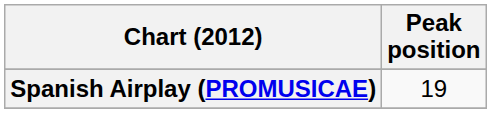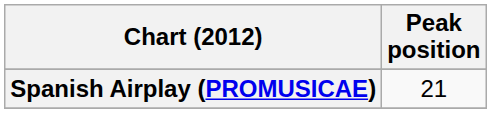 <table class="wikitable sortable plainrowheaders" style="text-align:center">
 <tr>
 <th scope="col">Chart (2012)</th>
 <th scope="col">Peak<br>position</th>
 </tr>
 <tr>
 </tr>
 <tr>
 </tr>
 <tr>
 </tr>
 <tr>
 </tr>
 <tr>
 <th scope="row">Spanish Airplay (<a href='#'>PROMUSICAE</a>)</th>
-<td>19</td>
+<td>21</td>
 </tr>
 <tr>
 </tr>
 </table>
